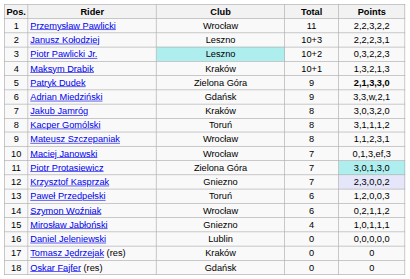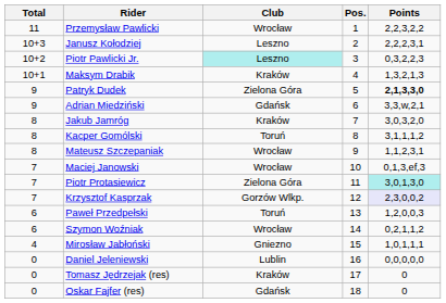 <table class=wikitable style="font-size:93%;">
 <tr>
-<th width=25px>Pos.</th>
+<th width=80px>Total</th>
 <th width=200px>Rider</th>
 <th width=200px>Club</th>
-<th width=80px>Total</th>
+<th width=25px>Pos.</th>
 <th width=100px>Points</th>
 </tr>
 <tr align=center>
-<td>1</td>
+<td>11</td>
 <td align=left><a href='#'>Przemysław Pawlicki</a></td>
 <td>Wrocław</td>
-<td>11</td>
+<td>1</td>
 <td>2,2,3,2,2</td>
 </tr>
 <tr align=center>
-<td>2</td>
+<td>10+3</td>
 <td align=left><a href='#'>Janusz Kołodziej</a></td>
 <td>Leszno</td>
-<td>10+3</td>
+<td>2</td>
 <td>2,2,2,3,1</td>
 </tr>
 <tr align=center>
-<td>3</td>
+<td>10+2</td>
 <td align=left><a href='#'>Piotr Pawlicki Jr.</a></td>
 <td style="background: paleturquoise;">Leszno</td>
-<td>10+2</td>
+<td>3</td>
 <td>0,3,2,2,3</td>
 </tr>
 <tr align=center>
-<td>4</td>
+<td>10+1</td>
 <td align=left><a href='#'>Maksym Drabik</a></td>
 <td>Kraków</td>
-<td>10+1</td>
+<td>4</td>
 <td>1,3,2,1,3</td>
 </tr>
 <tr align=center>
-<td>5</td>
+<td>9</td>
 <td align=left><a href='#'>Patryk Dudek</a></td>
 <td>Zielona Góra</td>
-<td>9</td>
+<td>5</td>
 <td><strong>2,1,3,3,0</strong></td>
 </tr>
 <tr align=center>
-<td>6</td>
+<td>9</td>
 <td align=left><a href='#'>Adrian Miedziński</a></td>
 <td>Gdańsk</td>
-<td>9</td>
+<td>6</td>
 <td>3,3,w,2,1</td>
 </tr>
 <tr align=center>
-<td>7</td>
+<td>8</td>
 <td align=left><a href='#'>Jakub Jamróg</a></td>
 <td>Kraków</td>
-<td>8</td>
+<td>7</td>
 <td>3,0,3,2,0</td>
 </tr>
 <tr align=center>
 <td>8</td>
 <td align=left><a href='#'>Kacper Gomólski</a></td>
 <td>Toruń</td>
 <td>8</td>
 <td>3,1,1,1,2</td>
 </tr>
 <tr align=center>
-<td>9</td>
+<td>8</td>
 <td align=left><a href='#'>Mateusz Szczepaniak</a></td>
 <td>Wrocław</td>
-<td>8</td>
+<td>9</td>
 <td>1,1,2,3,1</td>
 </tr>
 <tr align=center>
-<td>10</td>
+<td>7</td>
 <td align=left><a href='#'>Maciej Janowski</a></td>
 <td>Wrocław</td>
-<td>7</td>
+<td>10</td>
 <td>0,1,3,ef,3</td>
 </tr>
 <tr align=center>
-<td>11</td>
+<td>7</td>
 <td align=left><a href='#'>Piotr Protasiewicz</a></td>
 <td>Zielona Góra</td>
-<td>7</td>
+<td>11</td>
 <td style="background: paleturquoise;">3,0,1,3,0</td>
 </tr>
 <tr align=center>
+<td>7</td>
+<td align=left><a href='#'>Krzysztof Kasprzak</a></td>
+<td>Gorzów Wlkp.</td>
 <td>12</td>
-<td align=left><a href='#'>Krzysztof Kasprzak</a></td>
-<td>Gniezno</td>
-<td>7</td>
 <td style="background: lavender;">2,3,0,0,2</td>
 </tr>
 <tr align=center>
-<td>13</td>
+<td>6</td>
 <td align=left><a href='#'>Paweł Przedpełski</a></td>
 <td>Toruń</td>
-<td>6</td>
+<td>13</td>
 <td>1,2,0,0,3</td>
 </tr>
 <tr align=center>
-<td>14</td>
+<td>6</td>
 <td align=left><a href='#'>Szymon Woźniak</a></td>
 <td>Wrocław</td>
-<td>6</td>
+<td>14</td>
 <td>0,2,1,1,2</td>
 </tr>
 <tr align=center>
-<td>15</td>
+<td>4</td>
 <td align=left><a href='#'>Mirosław Jabłoński</a></td>
 <td>Gniezno</td>
-<td>4</td>
+<td>15</td>
 <td>1,0,1,1,1</td>
 </tr>
 <tr align=center>
-<td>16</td>
+<td>0</td>
 <td align=left><a href='#'>Daniel Jeleniewski</a></td>
 <td>Lublin</td>
-<td>0</td>
+<td>16</td>
 <td>0,0,0,0,0</td>
 </tr>
 <tr align=center>
-<td>17</td>
+<td>0</td>
 <td align=left><a href='#'>Tomasz Jędrzejak</a> (res)</td>
 <td>Kraków</td>
-<td>0</td>
+<td>17</td>
 <td>0</td>
 </tr>
 <tr align=center>
-<td>18</td>
+<td>0</td>
 <td align=left><a href='#'>Oskar Fajfer</a> (res)</td>
 <td>Gdańsk</td>
-<td>0</td>
+<td>18</td>
 <td>0</td>
 </tr>
 </table>
